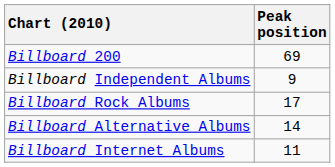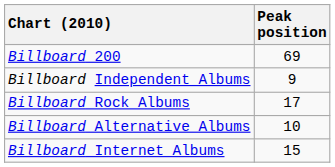 <table class="wikitable sortable">
 <tr>
 <th style="text-align:left;">Chart (2010)</th>
 <th style="text-align:left;">Peak<br>position</th>
 </tr>
 <tr>
 <td><a href='#'><em>Billboard</em> 200</a></td>
 <td style="text-align:center;">69</td>
 </tr>
 <tr>
 <td><em>Billboard</em> <a href='#'>Independent Albums</a></td>
 <td style="text-align:center;">9</td>
 </tr>
 <tr>
 <td><a href='#'><em>Billboard</em> Rock Albums</a></td>
 <td style="text-align:center;">17</td>
 </tr>
 <tr>
 <td><a href='#'><em>Billboard</em> Alternative Albums</a></td>
-<td style="text-align:center;">14</td>
+<td style="text-align:center;">10</td>
 </tr>
 <tr>
 <td><a href='#'><em>Billboard</em> Internet Albums</a></td>
-<td style="text-align:center;">11</td>
+<td style="text-align:center;">15</td>
 </tr>
 </table>
